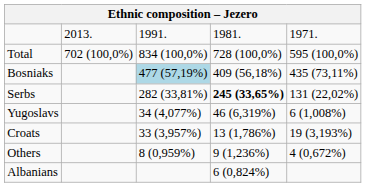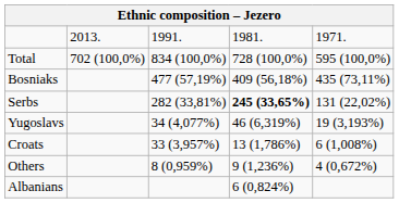 <table class="wikitable">
 <tr>
 <th colspan="8">Ethnic composition – Jezero</th>
 </tr>
 <tr>
 <td></td>
 <td>2013.</td>
 <td>1991.</td>
 <td>1981.</td>
 <td>1971.</td>
 </tr>
 <tr>
 <td>Total</td>
 <td>702 (100,0%)</td>
 <td>834 (100,0%)</td>
 <td>728 (100,0%)</td>
 <td>595 (100,0%)</td>
 </tr>
 <tr>
 <td>Bosniaks</td>
 <td></td>
-<td style="background: lightblue;">477 (57,19%)</td>
+<td>477 (57,19%)</td>
 <td>409 (56,18%)</td>
 <td>435 (73,11%)</td>
 </tr>
 <tr>
 <td>Serbs</td>
 <td></td>
 <td>282 (33,81%)</td>
 <td><strong>245 (33,65%)</strong></td>
 <td>131 (22,02%)</td>
 </tr>
 <tr>
 <td>Yugoslavs</td>
 <td></td>
 <td>34 (4,077%)</td>
 <td>46 (6,319%)</td>
-<td>6 (1,008%)</td>
+<td>19 (3,193%)</td>
 </tr>
 <tr>
 <td>Croats</td>
 <td></td>
 <td>33 (3,957%)</td>
 <td>13 (1,786%)</td>
-<td>19 (3,193%)</td>
+<td>6 (1,008%)</td>
 </tr>
 <tr>
 <td>Others</td>
 <td></td>
 <td>8 (0,959%)</td>
 <td>9 (1,236%)</td>
 <td>4 (0,672%)</td>
 </tr>
 <tr>
 <td>Albanians</td>
 <td></td>
 <td></td>
 <td>6 (0,824%)</td>
 <td></td>
 </tr>
 </table>
